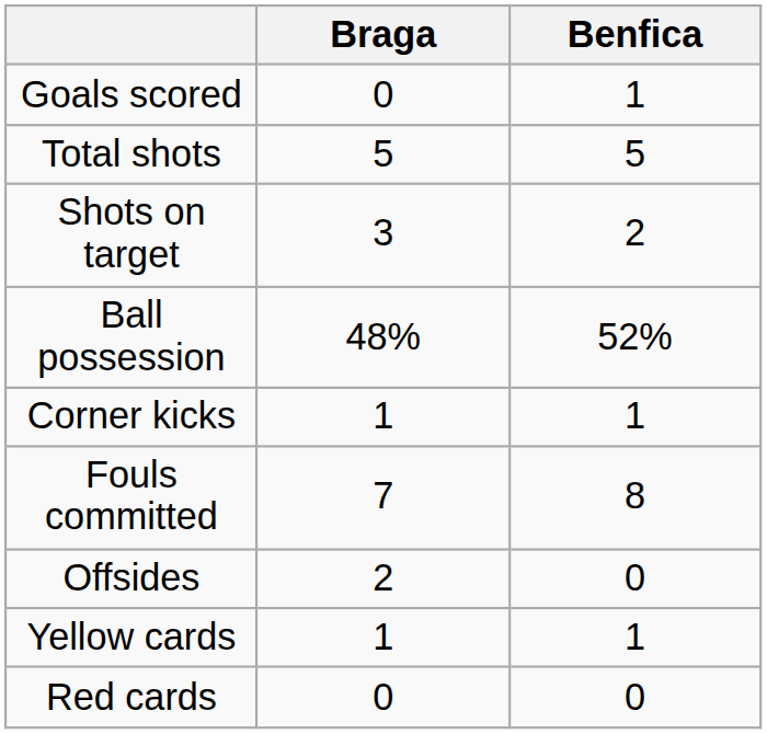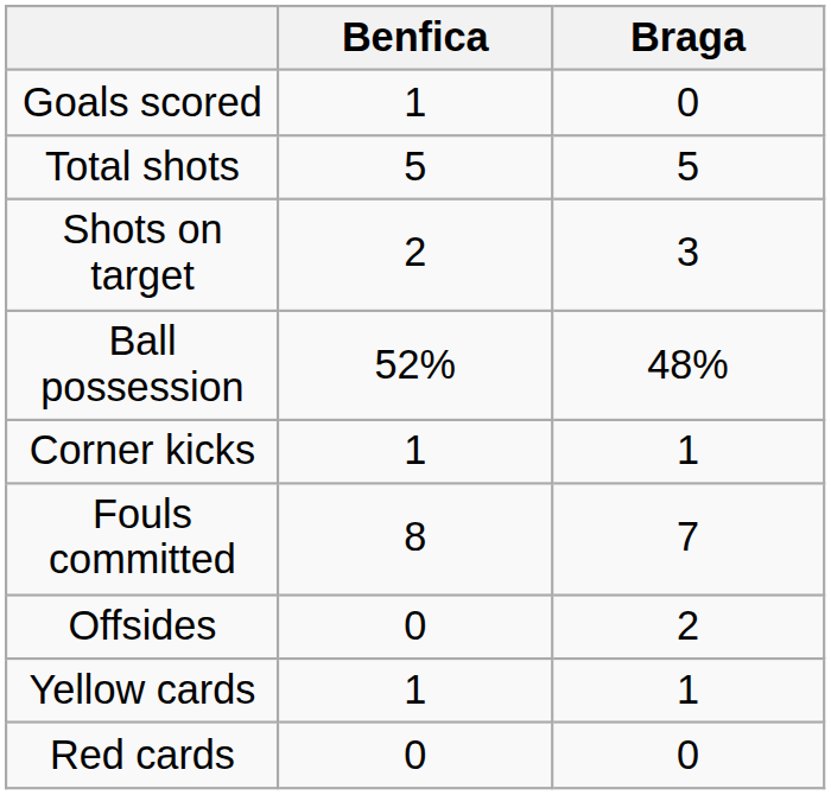 <table class="wikitable" style="text-align:center">
 <tr>
 <th width="100"></th>
+<th width="100">Benfica</th>
 <th width="100">Braga</th>
-<th width="100">Benfica</th>
 </tr>
 <tr>
 <td>Goals scored</td>
+<td>1</td>
 <td>0</td>
-<td>1</td>
 </tr>
 <tr>
 <td>Total shots</td>
 <td>5</td>
 <td>5</td>
 </tr>
 <tr>
 <td>Shots on target</td>
+<td>2</td>
 <td>3</td>
-<td>2</td>
 </tr>
 <tr>
 <td>Ball possession</td>
+<td>52%</td>
 <td>48%</td>
-<td>52%</td>
 </tr>
 <tr>
 <td>Corner kicks</td>
 <td>1</td>
 <td>1</td>
 </tr>
 <tr>
 <td>Fouls committed</td>
+<td>8</td>
 <td>7</td>
-<td>8</td>
 </tr>
 <tr>
 <td>Offsides</td>
+<td>0</td>
 <td>2</td>
-<td>0</td>
 </tr>
 <tr>
 <td>Yellow cards</td>
 <td>1</td>
 <td>1</td>
 </tr>
 <tr>
 <td>Red cards</td>
 <td>0</td>
 <td>0</td>
 </tr>
 </table>
